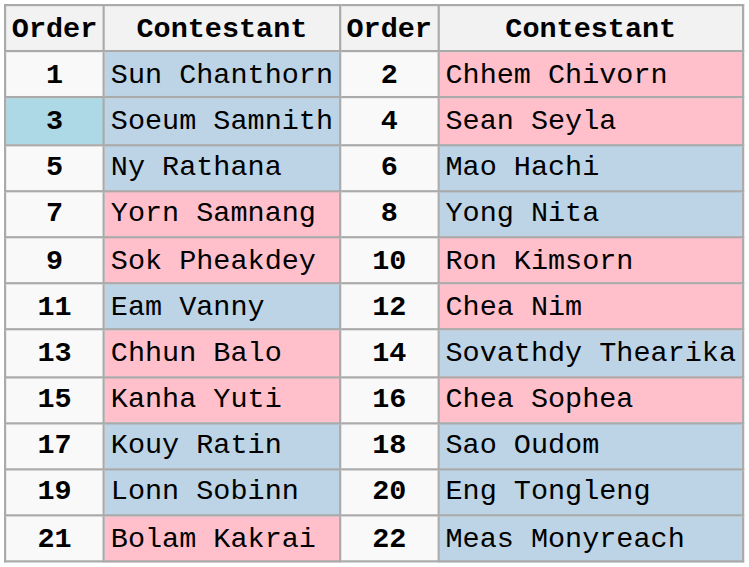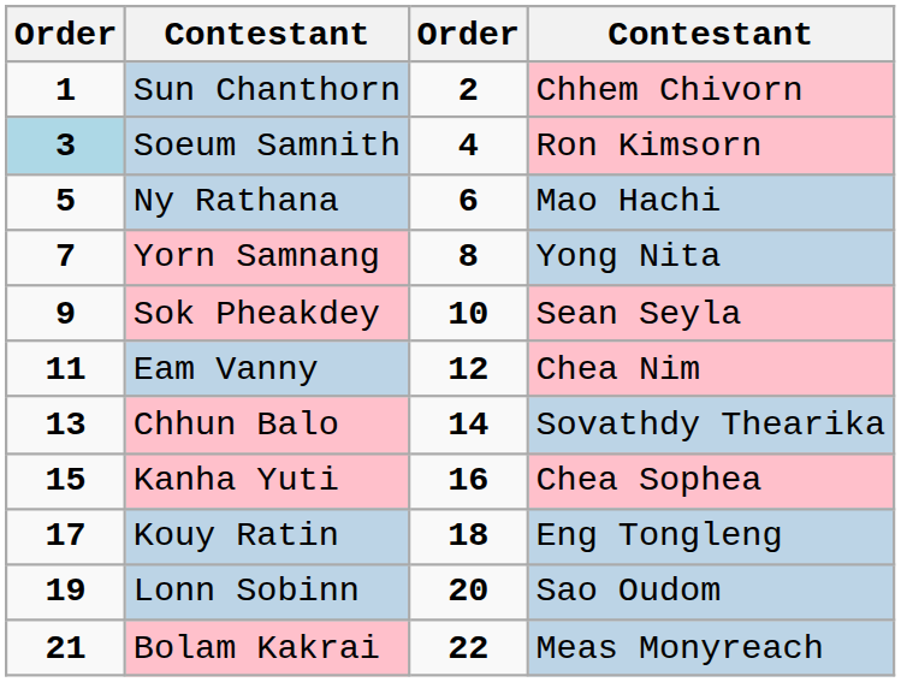 <table class="wikitable">
 <tr>
 <th>Order</th>
 <th>Contestant</th>
 <th>Order</th>
 <th>Contestant</th>
 </tr>
 <tr>
 <td align="center"><strong>1</strong></td>
 <td style="background:#BCD4E6">Sun Chanthorn</td>
 <td align="center"><strong>2</strong></td>
 <td style="background:pink">Chhem Chivorn</td>
 </tr>
 <tr>
 <td align="center" style="background: lightblue;"><strong>3</strong></td>
 <td style="background:#BCD4E6">Soeum Samnith</td>
 <td align="center"><strong>4</strong></td>
-<td style="background:pink">Sean Seyla</td>
+<td style="background:pink">Ron Kimsorn</td>
 </tr>
 <tr>
 <td align="center"><strong>5</strong></td>
 <td style="background:#BCD4E6">Ny Rathana</td>
 <td align="center"><strong>6</strong></td>
 <td style="background:#BCD4E6">Mao Hachi</td>
 </tr>
 <tr>
 <td align="center"><strong>7</strong></td>
 <td style="background:pink">Yorn Samnang</td>
 <td align="center"><strong>8</strong></td>
 <td style="background:#BCD4E6">Yong Nita</td>
 </tr>
 <tr>
 <td align="center"><strong>9</strong></td>
 <td style="background:pink">Sok Pheakdey</td>
 <td align="center"><strong>10</strong></td>
-<td style="background:pink">Ron Kimsorn</td>
+<td style="background:pink">Sean Seyla</td>
 </tr>
 <tr>
 <td align="center"><strong>11</strong></td>
 <td style="background:#BCD4E6">Eam Vanny</td>
 <td align="center"><strong>12</strong></td>
 <td style="background:pink">Chea Nim</td>
 </tr>
 <tr>
 <td align="center"><strong>13</strong></td>
 <td style="background:pink">Chhun Balo</td>
 <td align="center"><strong>14</strong></td>
 <td style="background:#BCD4E6">Sovathdy Thearika</td>
 </tr>
 <tr>
 <td align="center"><strong>15</strong></td>
 <td style="background:pink">Kanha Yuti</td>
 <td align="center"><strong>16</strong></td>
 <td style="background:pink">Chea Sophea</td>
 </tr>
 <tr>
 <td align="center"><strong>17</strong></td>
 <td style="background:#BCD4E6">Kouy Ratin</td>
 <td align="center"><strong>18</strong></td>
-<td style="background:#BCD4E6">Sao Oudom</td>
+<td style="background:#BCD4E6">Eng Tongleng</td>
 </tr>
 <tr>
 <td align="center"><strong>19</strong></td>
 <td style="background:#BCD4E6">Lonn Sobinn</td>
 <td align="center"><strong>20</strong></td>
-<td style="background:#BCD4E6">Eng Tongleng</td>
+<td style="background:#BCD4E6">Sao Oudom</td>
 </tr>
 <tr>
 <td align="center"><strong>21</strong></td>
 <td style="background:pink">Bolam Kakrai</td>
 <td align="center"><strong>22</strong></td>
 <td style="background:#BCD4E6">Meas Monyreach</td>
 </tr>
 </table>
